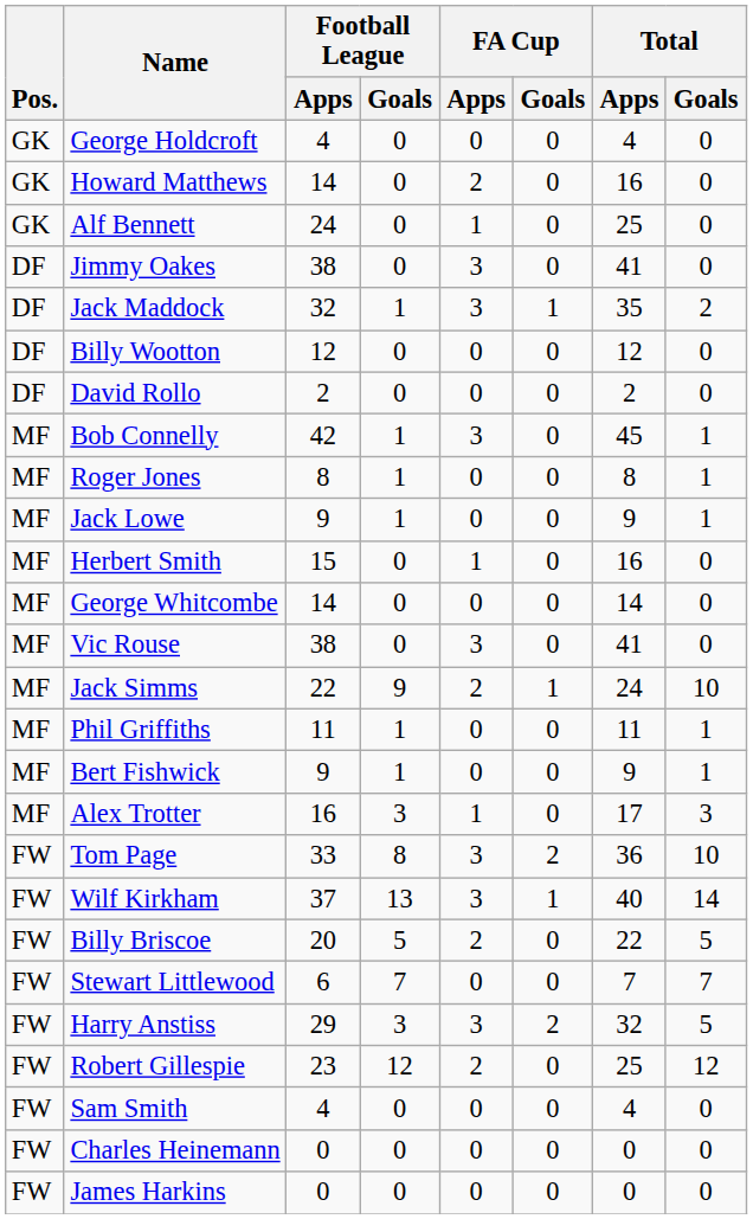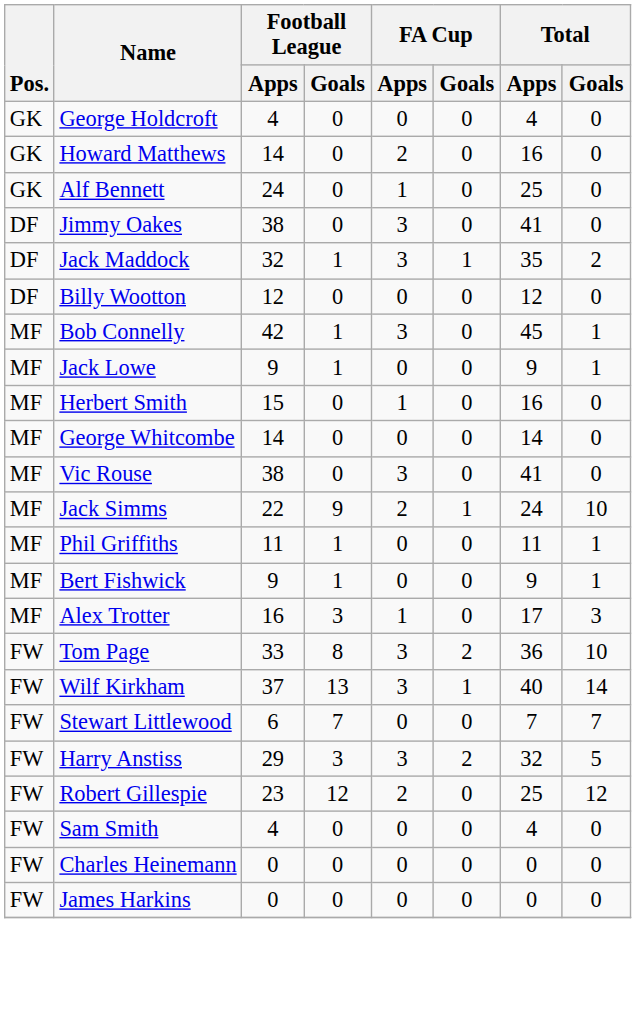 <table class="wikitable" style="text-align:center">
 <tr>
 <th rowspan="2" valign="bottom">Pos.</th>
 <th rowspan="2">Name</th>
 <th colspan="2" width="85">Football League</th>
 <th colspan="2" width="85">FA Cup</th>
 <th colspan="2" width="85">Total</th>
 </tr>
 <tr>
 <th>Apps</th>
 <th>Goals</th>
 <th>Apps</th>
 <th>Goals</th>
 <th>Apps</th>
 <th>Goals</th>
 </tr>
 <tr>
 <td align="left">GK</td>
 <td align="left"> <a href='#'>George Holdcroft</a></td>
 <td>4</td>
 <td>0</td>
 <td>0</td>
 <td>0</td>
 <td>4</td>
 <td>0</td>
 </tr>
 <tr>
 <td align="left">GK</td>
 <td align="left"> <a href='#'>Howard Matthews</a></td>
 <td>14</td>
 <td>0</td>
 <td>2</td>
 <td>0</td>
 <td>16</td>
 <td>0</td>
 </tr>
 <tr>
 <td align="left">GK</td>
 <td align="left"> <a href='#'>Alf Bennett</a></td>
 <td>24</td>
 <td>0</td>
 <td>1</td>
 <td>0</td>
 <td>25</td>
 <td>0</td>
 </tr>
 <tr>
 <td align="left">DF</td>
 <td align="left"> <a href='#'>Jimmy Oakes</a></td>
 <td>38</td>
 <td>0</td>
 <td>3</td>
 <td>0</td>
 <td>41</td>
 <td>0</td>
 </tr>
 <tr>
 <td align="left">DF</td>
 <td align="left"> <a href='#'>Jack Maddock</a></td>
 <td>32</td>
 <td>1</td>
 <td>3</td>
 <td>1</td>
 <td>35</td>
 <td>2</td>
 </tr>
 <tr>
 <td align="left">DF</td>
 <td align="left"> <a href='#'>Billy Wootton</a></td>
 <td>12</td>
 <td>0</td>
 <td>0</td>
 <td>0</td>
 <td>12</td>
 <td>0</td>
 </tr>
 <tr>
-<td align="left">DF</td>
-<td align="left"> <a href='#'>David Rollo</a></td>
-<td>2</td>
-<td>0</td>
-<td>0</td>
-<td>0</td>
-<td>2</td>
-<td>0</td>
-</tr>
-<tr>
 <td align="left">MF</td>
 <td align="left"> <a href='#'>Bob Connelly</a></td>
 <td>42</td>
 <td>1</td>
 <td>3</td>
 <td>0</td>
 <td>45</td>
-<td>1</td>
-</tr>
-<tr>
-<td align="left">MF</td>
-<td align="left"> <a href='#'>Roger Jones</a></td>
-<td>8</td>
-<td>1</td>
-<td>0</td>
-<td>0</td>
-<td>8</td>
 <td>1</td>
 </tr>
 <tr>
 <td align="left">MF</td>
 <td align="left"> <a href='#'>Jack Lowe</a></td>
 <td>9</td>
 <td>1</td>
 <td>0</td>
 <td>0</td>
 <td>9</td>
 <td>1</td>
 </tr>
 <tr>
 <td align="left">MF</td>
 <td align="left"> <a href='#'>Herbert Smith</a></td>
 <td>15</td>
 <td>0</td>
 <td>1</td>
 <td>0</td>
 <td>16</td>
 <td>0</td>
 </tr>
 <tr>
 <td align="left">MF</td>
 <td align="left"> <a href='#'>George Whitcombe</a></td>
 <td>14</td>
 <td>0</td>
 <td>0</td>
 <td>0</td>
 <td>14</td>
 <td>0</td>
 </tr>
 <tr>
 <td align="left">MF</td>
 <td align="left"> <a href='#'>Vic Rouse</a></td>
 <td>38</td>
 <td>0</td>
 <td>3</td>
 <td>0</td>
 <td>41</td>
 <td>0</td>
 </tr>
 <tr>
 <td align="left">MF</td>
 <td align="left"> <a href='#'>Jack Simms</a></td>
 <td>22</td>
 <td>9</td>
 <td>2</td>
 <td>1</td>
 <td>24</td>
 <td>10</td>
 </tr>
 <tr>
 <td align="left">MF</td>
 <td align="left"> <a href='#'>Phil Griffiths</a></td>
 <td>11</td>
 <td>1</td>
 <td>0</td>
 <td>0</td>
 <td>11</td>
 <td>1</td>
 </tr>
 <tr>
 <td align="left">MF</td>
 <td align="left"> <a href='#'>Bert Fishwick</a></td>
 <td>9</td>
 <td>1</td>
 <td>0</td>
 <td>0</td>
 <td>9</td>
 <td>1</td>
 </tr>
 <tr>
 <td align="left">MF</td>
 <td align="left"> <a href='#'>Alex Trotter</a></td>
 <td>16</td>
 <td>3</td>
 <td>1</td>
 <td>0</td>
 <td>17</td>
 <td>3</td>
 </tr>
 <tr>
 <td align="left">FW</td>
 <td align="left"> <a href='#'>Tom Page</a></td>
 <td>33</td>
 <td>8</td>
 <td>3</td>
 <td>2</td>
 <td>36</td>
 <td>10</td>
 </tr>
 <tr>
 <td align="left">FW</td>
 <td align="left"> <a href='#'>Wilf Kirkham</a></td>
 <td>37</td>
 <td>13</td>
 <td>3</td>
 <td>1</td>
 <td>40</td>
 <td>14</td>
 </tr>
 <tr>
 <td align="left">FW</td>
-<td align="left"> <a href='#'>Billy Briscoe</a></td>
-<td>20</td>
-<td>5</td>
-<td>2</td>
-<td>0</td>
-<td>22</td>
-<td>5</td>
-</tr>
-<tr>
-<td align="left">FW</td>
 <td align="left"> <a href='#'>Stewart Littlewood</a></td>
 <td>6</td>
 <td>7</td>
 <td>0</td>
 <td>0</td>
 <td>7</td>
 <td>7</td>
 </tr>
 <tr>
 <td align="left">FW</td>
 <td align="left"> <a href='#'>Harry Anstiss</a></td>
 <td>29</td>
 <td>3</td>
 <td>3</td>
 <td>2</td>
 <td>32</td>
 <td>5</td>
 </tr>
 <tr>
 <td align="left">FW</td>
 <td align="left"> <a href='#'>Robert Gillespie</a></td>
 <td>23</td>
 <td>12</td>
 <td>2</td>
 <td>0</td>
 <td>25</td>
 <td>12</td>
 </tr>
 <tr>
 <td align="left">FW</td>
 <td align="left"> <a href='#'>Sam Smith</a></td>
 <td>4</td>
 <td>0</td>
 <td>0</td>
 <td>0</td>
 <td>4</td>
 <td>0</td>
 </tr>
 <tr>
 <td align="left">FW</td>
 <td align="left"> <a href='#'>Charles Heinemann</a></td>
 <td>0</td>
 <td>0</td>
 <td>0</td>
 <td>0</td>
 <td>0</td>
 <td>0</td>
 </tr>
 <tr>
 <td align="left">FW</td>
 <td align="left"> <a href='#'>James Harkins</a></td>
 <td>0</td>
 <td>0</td>
 <td>0</td>
 <td>0</td>
 <td>0</td>
 <td>0</td>
 </tr>
 <tr>
 </tr>
 </table>
